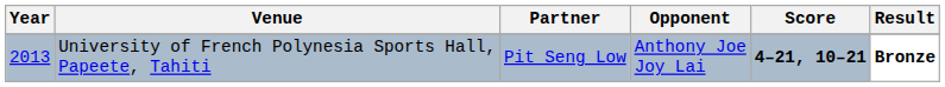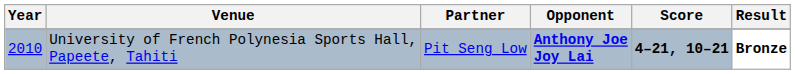 <table class="sortable wikitable" style="font-size: 90%;">
 <tr>
 <th>Year</th>
 <th>Venue</th>
 <th>Partner</th>
 <th>Opponent</th>
 <th>Score</th>
 <th>Result</th>
 </tr>
 <tr>
 </tr>
 <tr style="background:#AABBCC">
-<td align="center"><a href='#'>2013</a></td>
+<td align="center"><a href='#'>2010</a></td>
 <td align="left">University of French Polynesia Sports Hall,<br> <a href='#'>Papeete</a>, <a href='#'>Tahiti</a></td>
 <td align="left"> <a href='#'>Pit Seng Low</a></td>
-<td align="left"> <a href='#'>Anthony Joe</a> <br>  <a href='#'>Joy Lai</a></td>
+<td align="left"><strong> <a href='#'>Anthony Joe</a> <br>  <a href='#'>Joy Lai</a></strong></td>
 <td align="left"><strong>4–21, 10–21</strong></td>
 <td style="text-align:left; background:white"> <strong>Bronze</strong></td>
 </tr>
 </table>
